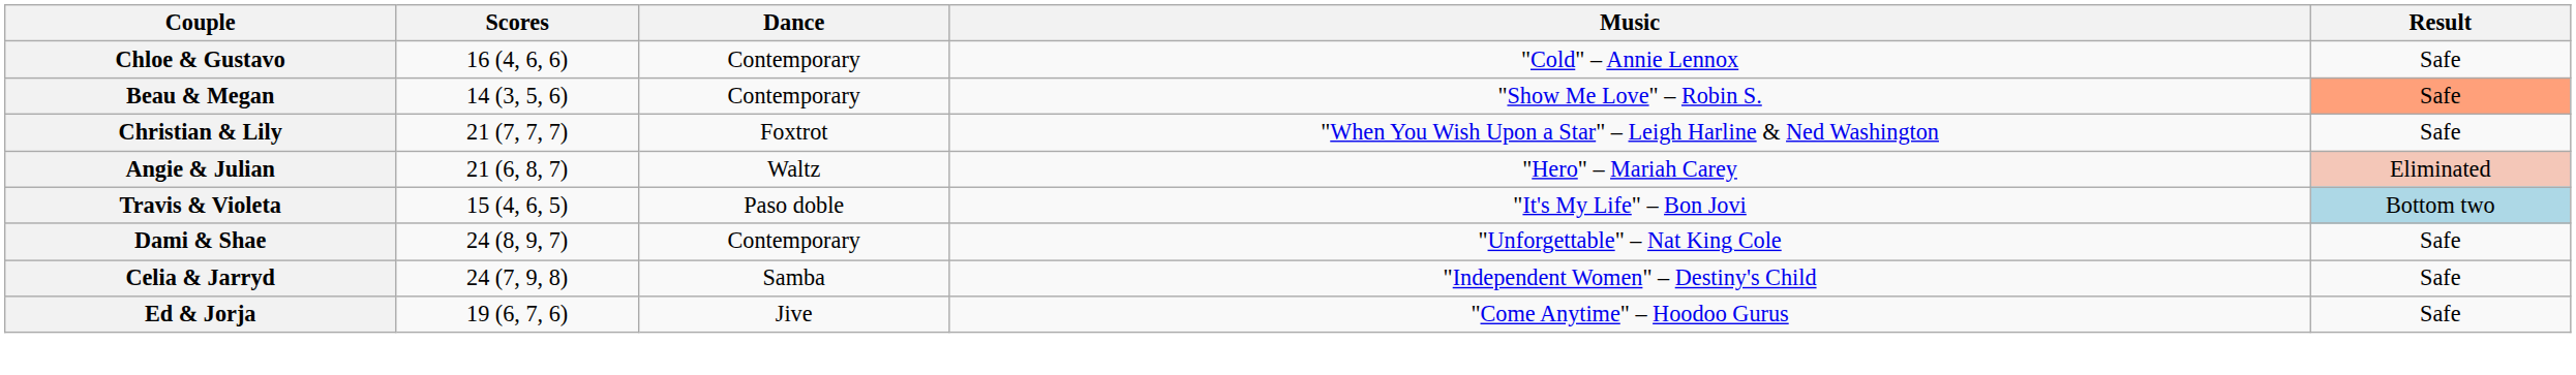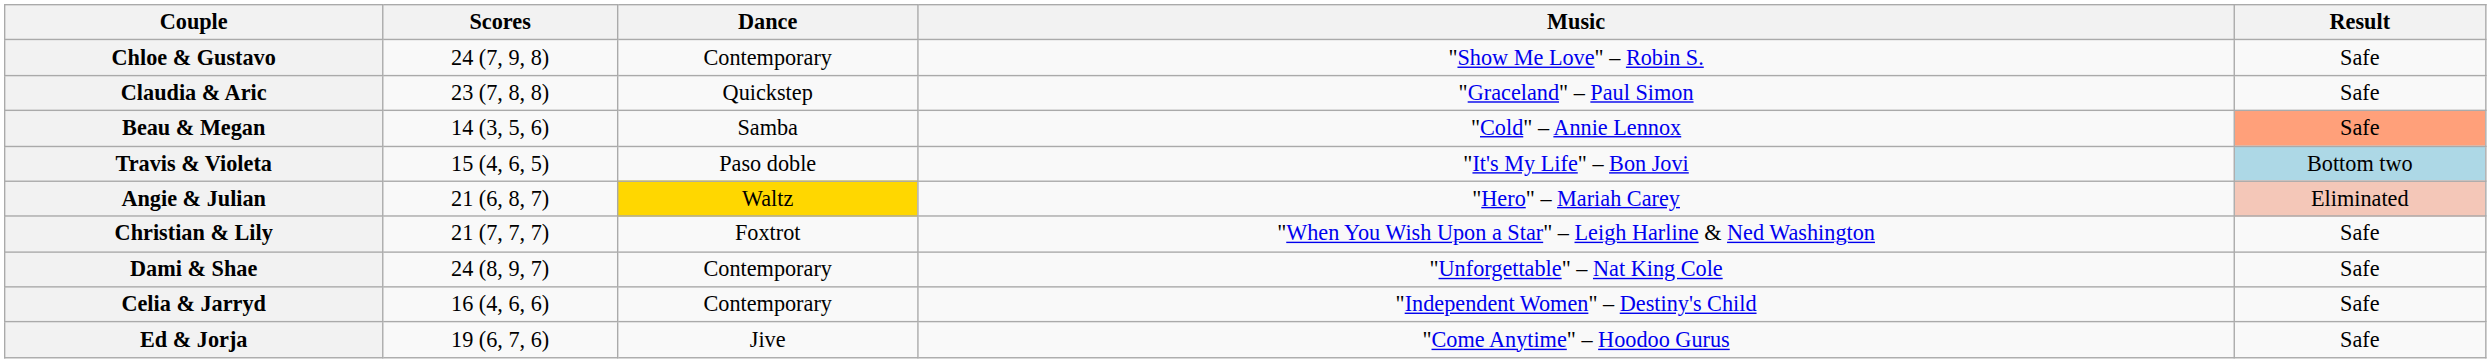 <table class="wikitable sortable" style="text-align:center; width: 90%">
 <tr>
 <th scope="col">Couple</th>
 <th scope="col">Scores</th>
 <th scope="col" class="unsortable">Dance</th>
 <th scope="col" class="unsortable">Music</th>
 <th scope="col" class="unsortable">Result</th>
 </tr>
 <tr>
 <th scope="row">Chloe & Gustavo</th>
-<td>16 (4, 6, 6)</td>
+<td>24 (7, 9, 8)</td>
 <td>Contemporary</td>
-<td>"<a href='#'>Cold</a>" – <a href='#'>Annie Lennox</a></td>
+<td>"<a href='#'>Show Me Love</a>" – <a href='#'>Robin S.</a></td>
+<td>Safe</td>
+</tr>
+<tr>
+<th scope="row">Claudia & Aric</th>
+<td>23 (7, 8, 8)</td>
+<td>Quickstep</td>
+<td>"<a href='#'>Graceland</a>" – <a href='#'>Paul Simon</a></td>
 <td>Safe</td>
 </tr>
 <tr>
 <th scope="row">Beau & Megan</th>
 <td>14 (3, 5, 6)</td>
-<td>Contemporary</td>
-<td>"<a href='#'>Show Me Love</a>" – <a href='#'>Robin S.</a></td>
+<td>Samba</td>
+<td>"<a href='#'>Cold</a>" – <a href='#'>Annie Lennox</a></td>
 <td style="background: lightsalmon;">Safe</td>
+</tr>
+<tr>
+<th scope="row">Travis & Violeta</th>
+<td>15 (4, 6, 5)</td>
+<td>Paso doble</td>
+<td>"<a href='#'>It's My Life</a>" – <a href='#'>Bon Jovi</a></td>
+<td bgcolor="lightblue">Bottom two</td>
+</tr>
+<tr>
+<th scope="row">Angie & Julian</th>
+<td>21 (6, 8, 7)</td>
+<td style="background: gold;">Waltz</td>
+<td>"<a href='#'>Hero</a>" – <a href='#'>Mariah Carey</a></td>
+<td bgcolor="f4c7b8">Eliminated</td>
 </tr>
 <tr>
 <th scope="row">Christian & Lily</th>
 <td>21 (7, 7, 7)</td>
 <td>Foxtrot</td>
 <td>"<a href='#'>When You Wish Upon a Star</a>" – <a href='#'>Leigh Harline</a> & <a href='#'>Ned Washington</a></td>
 <td>Safe</td>
-</tr>
-<tr>
-<th scope="row">Angie & Julian</th>
-<td>21 (6, 8, 7)</td>
-<td>Waltz</td>
-<td>"<a href='#'>Hero</a>" – <a href='#'>Mariah Carey</a></td>
-<td bgcolor="f4c7b8">Eliminated</td>
-</tr>
-<tr>
-<th scope="row">Travis & Violeta</th>
-<td>15 (4, 6, 5)</td>
-<td>Paso doble</td>
-<td>"<a href='#'>It's My Life</a>" – <a href='#'>Bon Jovi</a></td>
-<td bgcolor="lightblue">Bottom two</td>
 </tr>
 <tr>
 <th scope="row">Dami & Shae</th>
 <td>24 (8, 9, 7)</td>
 <td>Contemporary</td>
 <td>"<a href='#'>Unforgettable</a>" – <a href='#'>Nat King Cole</a></td>
 <td>Safe</td>
 </tr>
 <tr>
 <th scope="row">Celia & Jarryd</th>
-<td>24 (7, 9, 8)</td>
-<td>Samba</td>
+<td>16 (4, 6, 6)</td>
+<td>Contemporary</td>
 <td>"<a href='#'>Independent Women</a>" – <a href='#'>Destiny's Child</a></td>
 <td>Safe</td>
 </tr>
 <tr>
 <th scope="row">Ed & Jorja</th>
 <td>19 (6, 7, 6)</td>
 <td>Jive</td>
 <td>"<a href='#'>Come Anytime</a>" – <a href='#'>Hoodoo Gurus</a></td>
 <td>Safe</td>
 </tr>
 </table>
